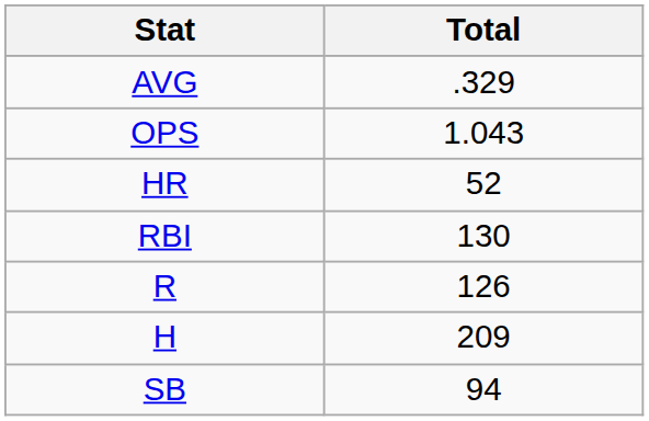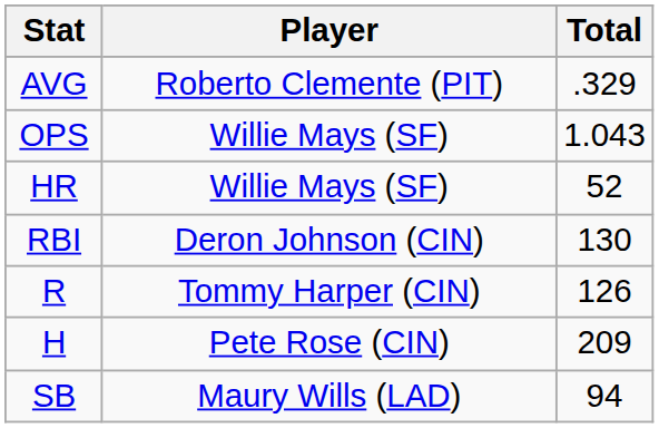 <table class="wikitable" style="text-align:center;">
 <tr>
 <th style="width:15%;">Stat</th>
+<th>Player</th>
 <th style="width:15%;">Total</th>
 </tr>
 <tr>
 <td><a href='#'>AVG</a></td>
+<td><a href='#'>Roberto Clemente</a> (<a href='#'>PIT</a>)</td>
 <td>.329</td>
 </tr>
 <tr>
 <td><a href='#'>OPS</a></td>
+<td><a href='#'>Willie Mays</a> (<a href='#'>SF</a>)</td>
 <td>1.043</td>
 </tr>
 <tr>
 <td><a href='#'>HR</a></td>
+<td><a href='#'>Willie Mays</a> (<a href='#'>SF</a>)</td>
 <td>52</td>
 </tr>
 <tr>
 <td><a href='#'>RBI</a></td>
+<td><a href='#'>Deron Johnson</a> (<a href='#'>CIN</a>)</td>
 <td>130</td>
 </tr>
 <tr>
 <td><a href='#'>R</a></td>
+<td><a href='#'>Tommy Harper</a> (<a href='#'>CIN</a>)</td>
 <td>126</td>
 </tr>
 <tr>
 <td><a href='#'>H</a></td>
+<td><a href='#'>Pete Rose</a> (<a href='#'>CIN</a>)</td>
 <td>209</td>
 </tr>
 <tr>
 <td><a href='#'>SB</a></td>
+<td><a href='#'>Maury Wills</a> (<a href='#'>LAD</a>)</td>
 <td>94</td>
 </tr>
 </table>
